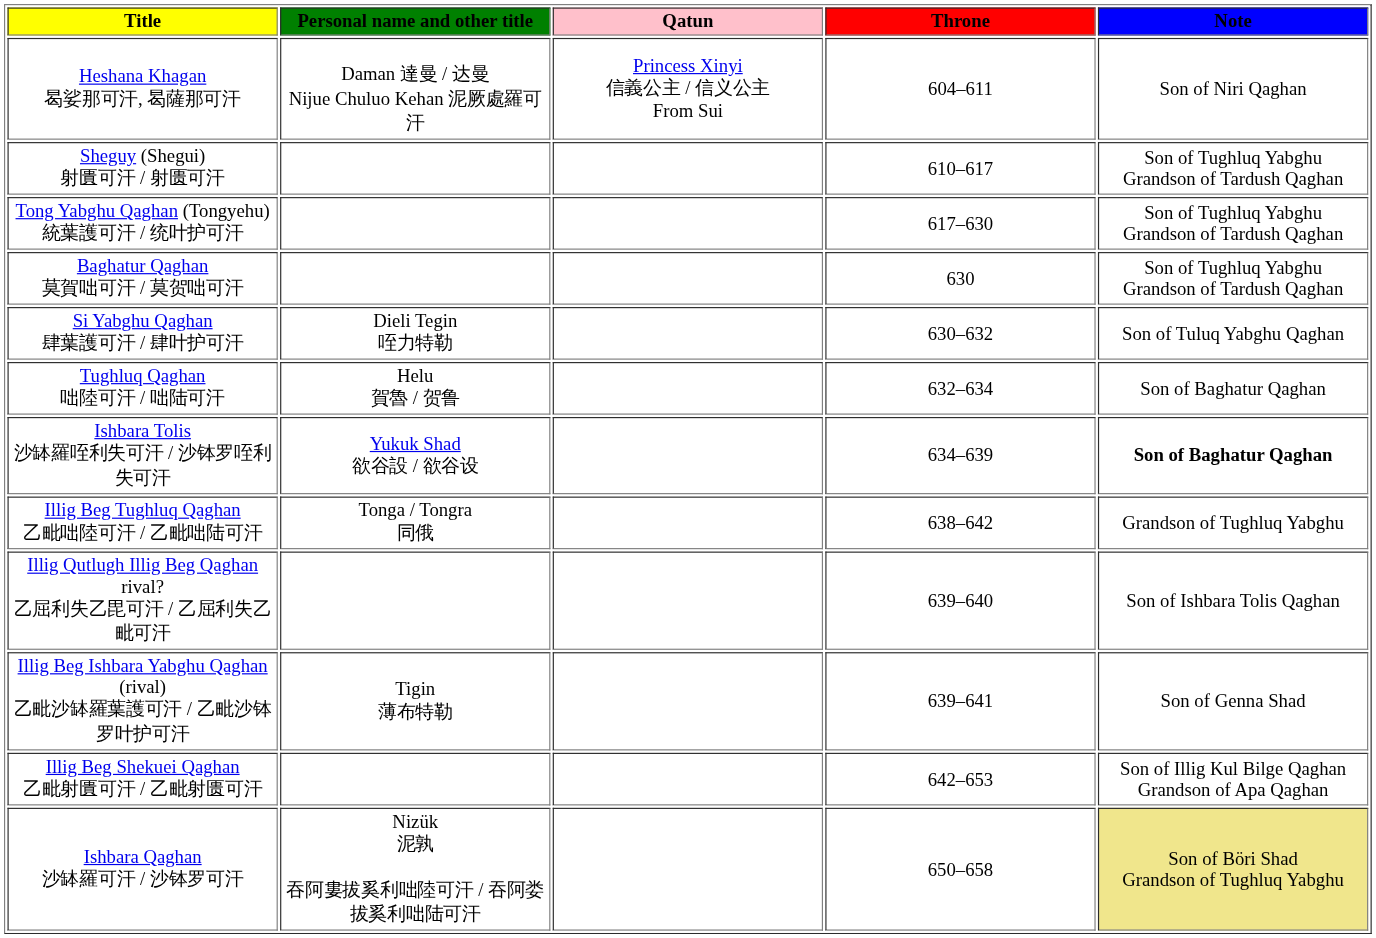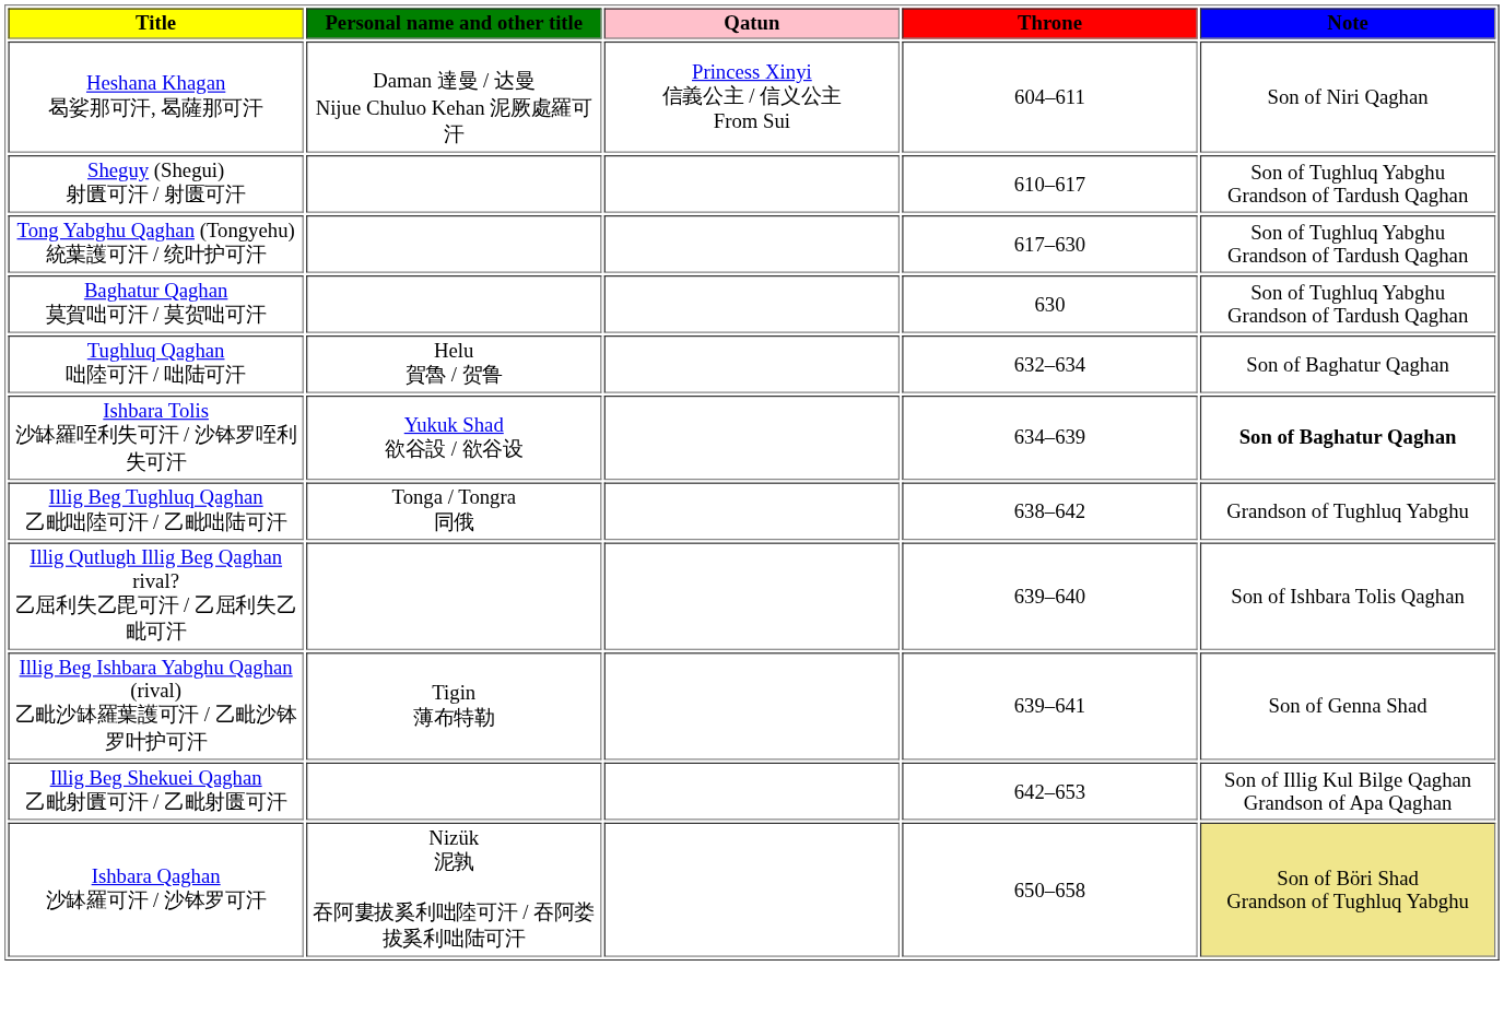 <table border="1" cellpadding="2">
 <tr>
 <th width="225" bgcolor="#FFFF00">Title</th>
 <th width="225" bgcolor=green>Personal name and other title</th>
 <th width="225" bgcolor=pink>Qatun</th>
 <th width="225" bgcolor="#FF0000">Throne</th>
 <th width="225" bgcolor=blue>Note</th>
 </tr>
 <tr align="center">
 <td><a href='#'>Heshana Khagan</a><br>曷娑那可汗, 曷薩那可汗</td>
 <td><br>Daman 達曼 / 达曼<br>Nijue Chuluo Kehan 泥厥處羅可汗</td>
 <td><a href='#'>Princess Xinyi</a><br>信義公主 / 信义公主<br>From Sui</td>
 <td>604–611</td>
 <td>Son of Niri Qaghan</td>
 </tr>
 <tr align="center">
 <td><a href='#'>Sheguy</a> (Shegui)<br>射匱可汗 / 射匮可汗</td>
 <td></td>
 <td></td>
 <td>610–617</td>
 <td>Son of Tughluq Yabghu<br>Grandson of Tardush Qaghan</td>
 </tr>
 <tr align="center">
 <td><a href='#'>Tong Yabghu Qaghan</a> (Tongyehu)<br>統葉護可汗 / 统叶护可汗</td>
 <td></td>
 <td></td>
 <td>617–630</td>
 <td>Son of Tughluq Yabghu<br>Grandson of Tardush Qaghan</td>
 </tr>
 <tr align="center">
 <td><a href='#'>Baghatur Qaghan</a><br>莫賀咄可汗 / 莫贺咄可汗</td>
 <td></td>
 <td></td>
 <td>630</td>
 <td>Son of Tughluq Yabghu<br>Grandson of Tardush Qaghan</td>
-</tr>
-<tr align="center">
-<td><a href='#'>Si Yabghu Qaghan</a><br>肆葉護可汗 / 肆叶护可汗</td>
-<td>Dieli Tegin<br>咥力特勒</td>
-<td></td>
-<td>630–632</td>
-<td>Son of Tuluq Yabghu Qaghan</td>
 </tr>
 <tr align="center">
 <td><a href='#'>Tughluq Qaghan</a><br>咄陸可汗 / 咄陆可汗</td>
 <td>Helu<br>賀魯 / 贺鲁</td>
 <td></td>
 <td>632–634</td>
 <td>Son of Baghatur Qaghan</td>
 </tr>
 <tr align="center">
 <td><a href='#'>Ishbara Tolis</a><br>沙缽羅咥利失可汗 / 沙钵罗咥利失可汗</td>
 <td><a href='#'>Yukuk Shad</a><br>欲谷設 / 欲谷设</td>
 <td></td>
 <td>634–639</td>
 <td><strong>Son of Baghatur Qaghan</strong></td>
 </tr>
 <tr align="center">
 <td><a href='#'>Illig Beg Tughluq Qaghan</a><br>乙毗咄陸可汗 / 乙毗咄陆可汗</td>
 <td>Tonga / Tongra<br>同俄</td>
 <td></td>
 <td>638–642</td>
 <td>Grandson of Tughluq Yabghu</td>
 </tr>
 <tr align="center">
 <td><a href='#'>Illig Qutlugh Illig Beg Qaghan</a><br> rival?<br>乙屈利失乙毘可汗 / 乙屈利失乙毗可汗</td>
 <td></td>
 <td></td>
 <td>639–640</td>
 <td>Son of Ishbara Tolis Qaghan</td>
 </tr>
 <tr align="center">
 <td><a href='#'>Illig Beg Ishbara Yabghu Qaghan</a><br>(rival)<br>乙毗沙缽羅葉護可汗 / 乙毗沙钵罗叶护可汗</td>
 <td>Tigin<br>薄布特勒</td>
 <td></td>
 <td>639–641</td>
 <td>Son of Genna Shad</td>
 </tr>
 <tr align="center">
 <td><a href='#'>Illig Beg Shekuei Qaghan</a><br>乙毗射匱可汗 / 乙毗射匮可汗</td>
 <td></td>
 <td></td>
 <td>642–653</td>
 <td>Son of Illig Kul Bilge Qaghan<br>Grandson of Apa Qaghan</td>
 </tr>
 <tr align="center">
 <td><a href='#'>Ishbara Qaghan</a><br>沙缽羅可汗 / 沙钵罗可汗</td>
 <td>Nizük<br>泥孰<br><br>吞阿婁拔奚利咄陸可汗 / 吞阿娄拔奚利咄陆可汗</td>
 <td></td>
 <td>650–658</td>
 <td style="background: khaki;">Son of Böri Shad<br>Grandson of Tughluq Yabghu</td>
 </tr>
 </table>
